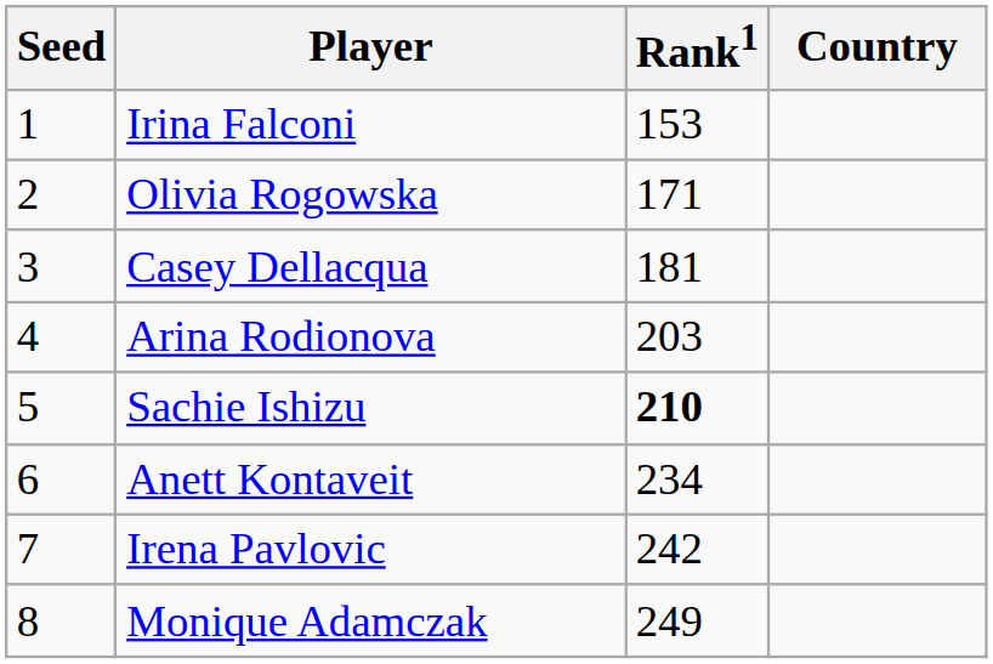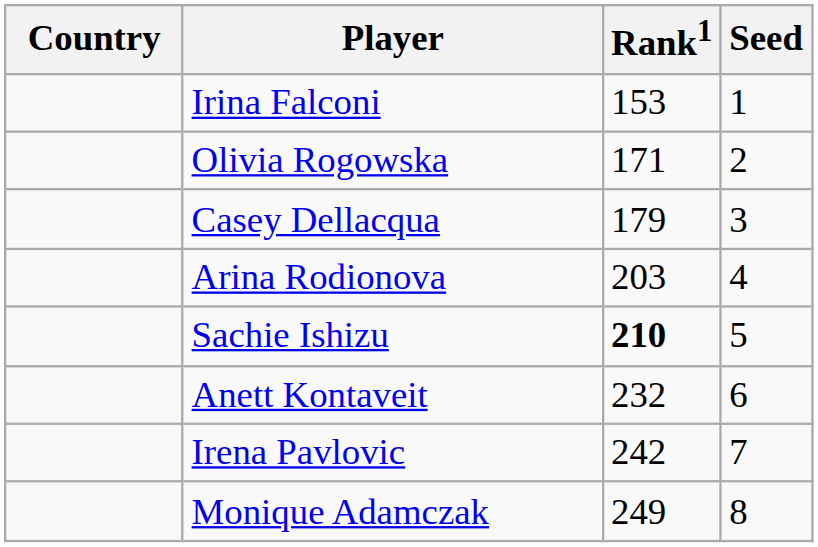 <table class="sortable wikitable">
 <tr>
-<th>Seed</th>
+<th width="70">Country</th>
 <th width="175">Player</th>
 <th>Rank<sup>1</sup></th>
-<th width="70">Country</th>
+<th>Seed</th>
 </tr>
 <tr>
-<td>1</td>
+<td></td>
 <td><a href='#'>Irina Falconi</a></td>
 <td>153</td>
-<td></td>
+<td>1</td>
 </tr>
 <tr>
-<td>2</td>
+<td></td>
 <td><a href='#'>Olivia Rogowska</a></td>
 <td>171</td>
-<td></td>
+<td>2</td>
 </tr>
 <tr>
+<td></td>
+<td><a href='#'>Casey Dellacqua</a></td>
+<td>179</td>
 <td>3</td>
-<td><a href='#'>Casey Dellacqua</a></td>
-<td>181</td>
-<td></td>
 </tr>
 <tr>
-<td>4</td>
+<td></td>
 <td><a href='#'>Arina Rodionova</a></td>
 <td>203</td>
-<td></td>
+<td>4</td>
 </tr>
 <tr>
-<td>5</td>
+<td></td>
 <td><a href='#'>Sachie Ishizu</a></td>
 <td><strong>210</strong></td>
-<td></td>
+<td>5</td>
 </tr>
 <tr>
+<td></td>
+<td><a href='#'>Anett Kontaveit</a></td>
+<td>232</td>
 <td>6</td>
-<td><a href='#'>Anett Kontaveit</a></td>
-<td>234</td>
-<td></td>
 </tr>
 <tr>
-<td>7</td>
+<td></td>
 <td><a href='#'>Irena Pavlovic</a></td>
 <td>242</td>
-<td></td>
+<td>7</td>
 </tr>
 <tr>
-<td>8</td>
+<td></td>
 <td><a href='#'>Monique Adamczak</a></td>
 <td>249</td>
-<td></td>
+<td>8</td>
 </tr>
 </table>
